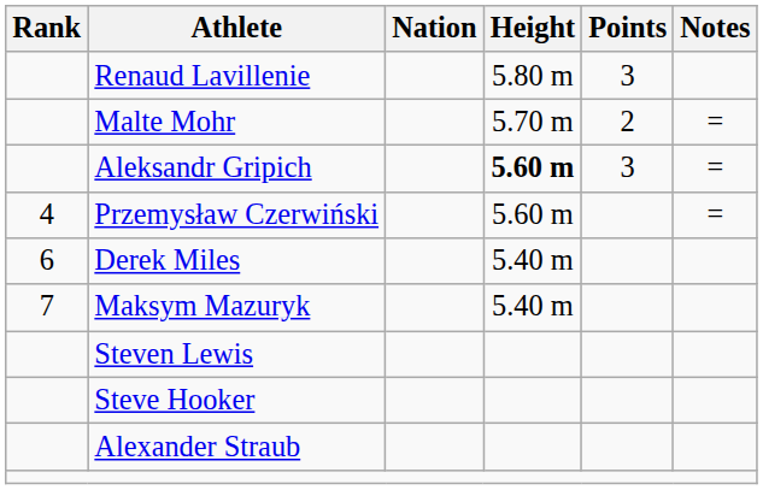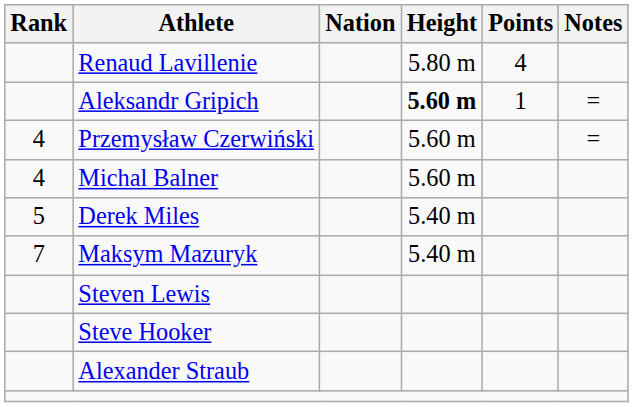 <table class="wikitable mw-datatable sortable" style="text-align:center;">
 <tr>
 <th scope="col" style="width: 10px;">Rank</th>
 <th scope="col">Athlete</th>
 <th scope="col">Nation</th>
 <th scope="col">Height</th>
 <th scope="col">Points</th>
 <th scope="col">Notes</th>
 </tr>
 <tr>
 <td></td>
 <td align="left"><a href='#'>Renaud Lavillenie</a></td>
 <td align="left"></td>
 <td>5.80 m</td>
-<td>3</td>
+<td>4</td>
 <td></td>
-</tr>
-<tr>
-<td></td>
-<td align="left"><a href='#'>Malte Mohr</a></td>
-<td align="left"></td>
-<td>5.70 m</td>
-<td>2</td>
-<td>=</td>
 </tr>
 <tr>
 <td></td>
 <td align="left"><a href='#'>Aleksandr Gripich</a></td>
 <td align="left"></td>
 <td><strong>5.60 m</strong></td>
-<td>3</td>
+<td>1</td>
 <td>=</td>
 </tr>
 <tr>
 <td>4</td>
 <td align="left"><a href='#'>Przemysław Czerwiński</a></td>
 <td align="left"></td>
 <td>5.60 m</td>
 <td></td>
 <td>=</td>
 </tr>
 <tr>
-<td>6</td>
+<td>4</td>
+<td align="left"><a href='#'>Michal Balner</a></td>
+<td align="left"></td>
+<td>5.60 m</td>
+<td></td>
+<td></td>
+</tr>
+<tr>
+<td>5</td>
 <td align="left"><a href='#'>Derek Miles</a></td>
 <td align="left"></td>
 <td>5.40 m</td>
 <td></td>
 <td></td>
 </tr>
 <tr>
 <td>7</td>
 <td align="left"><a href='#'>Maksym Mazuryk</a></td>
 <td align="left"></td>
 <td>5.40 m</td>
 <td></td>
 <td></td>
 </tr>
 <tr>
 <td></td>
 <td align="left"><a href='#'>Steven Lewis</a></td>
 <td align="left"></td>
 <td></td>
 <td></td>
 <td></td>
 </tr>
 <tr>
 <td></td>
 <td align="left"><a href='#'>Steve Hooker</a></td>
 <td align="left"></td>
 <td></td>
 <td></td>
 <td></td>
 </tr>
 <tr>
 <td></td>
 <td align="left"><a href='#'>Alexander Straub</a></td>
 <td align="left"></td>
 <td></td>
 <td></td>
 <td></td>
 </tr>
 <tr class="sortbottom">
 <td colspan="6"></td>
 </tr>
 </table>
